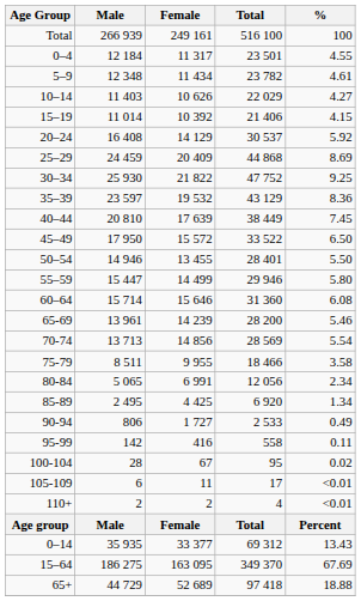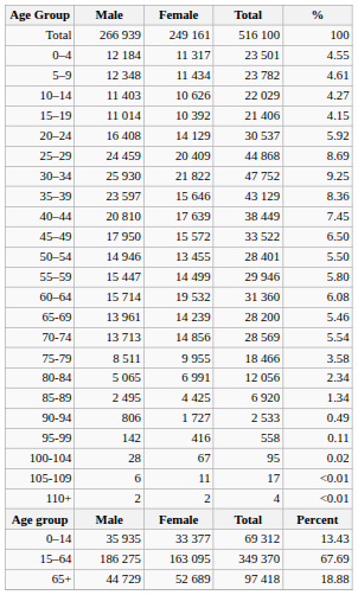 <table class="wikitable">
 <tr>
 <th width="80pt">Age Group</th>
 <th width="80pt">Male</th>
 <th width="80pt">Female</th>
 <th width="80pt">Total</th>
 <th width="80pt">%</th>
 </tr>
 <tr>
 <td align="right">Total</td>
 <td align="right">266 939</td>
 <td align="right">249 161</td>
 <td align="right">516 100</td>
 <td align="right">100</td>
 </tr>
 <tr>
 <td align="right">0–4</td>
 <td align="right">12 184</td>
 <td align="right">11 317</td>
 <td align="right">23 501</td>
 <td align="right">4.55</td>
 </tr>
 <tr>
 <td align="right">5–9</td>
 <td align="right">12 348</td>
 <td align="right">11 434</td>
 <td align="right">23 782</td>
 <td align="right">4.61</td>
 </tr>
 <tr>
 <td align="right">10–14</td>
 <td align="right">11 403</td>
 <td align="right">10 626</td>
 <td align="right">22 029</td>
 <td align="right">4.27</td>
 </tr>
 <tr>
 <td align="right">15–19</td>
 <td align="right">11 014</td>
 <td align="right">10 392</td>
 <td align="right">21 406</td>
 <td align="right">4.15</td>
 </tr>
 <tr>
 <td align="right">20–24</td>
 <td align="right">16 408</td>
 <td align="right">14 129</td>
 <td align="right">30 537</td>
 <td align="right">5.92</td>
 </tr>
 <tr>
 <td align="right">25–29</td>
 <td align="right">24 459</td>
 <td align="right">20 409</td>
 <td align="right">44 868</td>
 <td align="right">8.69</td>
 </tr>
 <tr>
 <td align="right">30–34</td>
 <td align="right">25 930</td>
 <td align="right">21 822</td>
 <td align="right">47 752</td>
 <td align="right">9.25</td>
 </tr>
 <tr>
 <td align="right">35–39</td>
 <td align="right">23 597</td>
-<td align="right">19 532</td>
+<td align="right">15 646</td>
 <td align="right">43 129</td>
 <td align="right">8.36</td>
 </tr>
 <tr>
 <td align="right">40–44</td>
 <td align="right">20 810</td>
 <td align="right">17 639</td>
 <td align="right">38 449</td>
 <td align="right">7.45</td>
 </tr>
 <tr>
 <td align="right">45–49</td>
 <td align="right">17 950</td>
 <td align="right">15 572</td>
 <td align="right">33 522</td>
 <td align="right">6.50</td>
 </tr>
 <tr>
 <td align="right">50–54</td>
 <td align="right">14 946</td>
 <td align="right">13 455</td>
 <td align="right">28 401</td>
 <td align="right">5.50</td>
 </tr>
 <tr>
 <td align="right">55–59</td>
 <td align="right">15 447</td>
 <td align="right">14 499</td>
 <td align="right">29 946</td>
 <td align="right">5.80</td>
 </tr>
 <tr>
 <td align="right">60–64</td>
 <td align="right">15 714</td>
-<td align="right">15 646</td>
+<td align="right">19 532</td>
 <td align="right">31 360</td>
 <td align="right">6.08</td>
 </tr>
 <tr>
 <td align="right">65-69</td>
 <td align="right">13 961</td>
 <td align="right">14 239</td>
 <td align="right">28 200</td>
 <td align="right">5.46</td>
 </tr>
 <tr>
 <td align="right">70-74</td>
 <td align="right">13 713</td>
 <td align="right">14 856</td>
 <td align="right">28 569</td>
 <td align="right">5.54</td>
 </tr>
 <tr>
 <td align="right">75-79</td>
 <td align="right">8 511</td>
 <td align="right">9 955</td>
 <td align="right">18 466</td>
 <td align="right">3.58</td>
 </tr>
 <tr>
 <td align="right">80-84</td>
 <td align="right">5 065</td>
 <td align="right">6 991</td>
 <td align="right">12 056</td>
 <td align="right">2.34</td>
 </tr>
 <tr>
 <td align="right">85-89</td>
 <td align="right">2 495</td>
 <td align="right">4 425</td>
 <td align="right">6 920</td>
 <td align="right">1.34</td>
 </tr>
 <tr>
 <td align="right">90-94</td>
 <td align="right">806</td>
 <td align="right">1 727</td>
 <td align="right">2 533</td>
 <td align="right">0.49</td>
 </tr>
 <tr>
 <td align="right">95-99</td>
 <td align="right">142</td>
 <td align="right">416</td>
 <td align="right">558</td>
 <td align="right">0.11</td>
 </tr>
 <tr>
 <td align="right">100-104</td>
 <td align="right">28</td>
 <td align="right">67</td>
 <td align="right">95</td>
 <td align="right">0.02</td>
 </tr>
 <tr>
 <td align="right">105-109</td>
 <td align="right">6</td>
 <td align="right">11</td>
 <td align="right">17</td>
 <td align="right"><0.01</td>
 </tr>
 <tr>
 <td align="right">110+</td>
 <td align="right">2</td>
 <td align="right">2</td>
 <td align="right">4</td>
 <td align="right"><0.01</td>
 </tr>
 <tr>
 <th width="50">Age group</th>
 <th width="80pt">Male</th>
 <th width="80">Female</th>
 <th width="80">Total</th>
 <th width="50">Percent</th>
 </tr>
 <tr>
 <td align="right">0–14</td>
 <td align="right">35 935</td>
 <td align="right">33 377</td>
 <td align="right">69 312</td>
 <td align="right">13.43</td>
 </tr>
 <tr>
 <td align="right">15–64</td>
 <td align="right">186 275</td>
 <td align="right">163 095</td>
 <td align="right">349 370</td>
 <td align="right">67.69</td>
 </tr>
 <tr>
 <td align="right">65+</td>
 <td align="right">44 729</td>
 <td align="right">52 689</td>
 <td align="right">97 418</td>
 <td align="right">18.88</td>
 </tr>
 <tr>
 </tr>
 </table>
